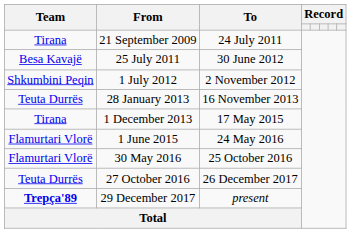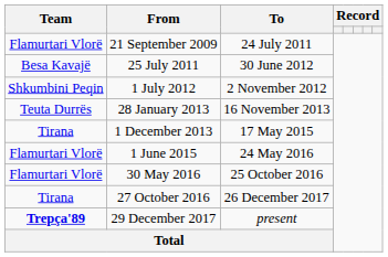 <table class="wikitable" style="text-align: center">
 <tr>
 <th rowspan="2">Team</th>
 <th rowspan="2">From</th>
 <th rowspan="2">To</th>
 <th colspan="5">Record</th>
 </tr>
 <tr>
 <th></th>
 <th></th>
 <th></th>
 <th></th>
 <th></th>
 </tr>
 <tr>
-<td><a href='#'>Tirana</a></td>
+<td><a href='#'>Flamurtari Vlorë</a></td>
 <td>21 September 2009</td>
 <td>24 July 2011<br></td>
 </tr>
 <tr>
 <td><a href='#'>Besa Kavajë</a></td>
 <td>25 July 2011</td>
 <td>30 June 2012<br></td>
 </tr>
 <tr>
 <td><a href='#'>Shkumbini Peqin</a></td>
 <td>1 July 2012</td>
 <td>2 November 2012<br></td>
 </tr>
 <tr>
 <td><a href='#'>Teuta Durrës</a></td>
 <td>28 January 2013</td>
 <td>16 November 2013<br></td>
 </tr>
 <tr>
 <td><a href='#'>Tirana</a></td>
 <td>1 December 2013</td>
 <td>17 May 2015<br></td>
 </tr>
 <tr>
 <td><a href='#'>Flamurtari Vlorë</a></td>
 <td>1 June 2015</td>
 <td>24 May 2016<br></td>
 </tr>
 <tr>
 <td><a href='#'>Flamurtari Vlorë</a></td>
 <td>30 May 2016</td>
 <td>25 October 2016<br></td>
 </tr>
 <tr>
-<td><a href='#'>Teuta Durrës</a></td>
+<td><a href='#'>Tirana</a></td>
 <td>27 October 2016</td>
 <td>26 December 2017<br></td>
 </tr>
 <tr>
 <td><strong><a href='#'>Trepça'89</a></strong></td>
 <td>29 December 2017</td>
 <td><em>present</em><br></td>
 </tr>
 <tr>
 <th colspan="3">Total<br></th>
 </tr>
 </table>
